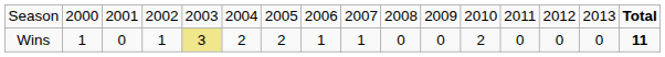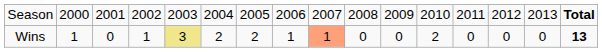 <table class="wikitable sortable">
 <tr>
 <td>Season</td>
 <td>2000</td>
 <td>2001</td>
 <td>2002</td>
 <td>2003</td>
 <td>2004</td>
 <td>2005</td>
 <td>2006</td>
 <td>2007</td>
 <td>2008</td>
 <td>2009</td>
 <td>2010</td>
 <td>2011</td>
 <td>2012</td>
 <td>2013</td>
 <td><strong>Total</strong></td>
 </tr>
 <tr align=center>
 <td>Wins</td>
 <td>1</td>
 <td>0</td>
 <td>1</td>
 <td style="background: khaki;">3</td>
 <td>2</td>
 <td>2</td>
 <td>1</td>
-<td>1</td>
+<td style="background: lightsalmon;">1</td>
 <td>0</td>
 <td>0</td>
 <td>2</td>
 <td>0</td>
 <td>0</td>
 <td>0</td>
-<td><strong>11</strong></td>
+<td><strong>13</strong></td>
 </tr>
 </table>
